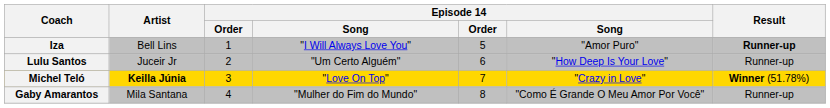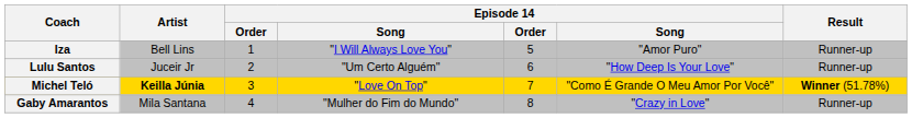 <table class="wikitable" style="text-align:center; width:100%">
 <tr>
 <th rowspan=2 width="11.0%">Coach</th>
 <th rowspan=2 width="10.0%">Artist</th>
 <th colspan=4>Episode 14 </th>
 <th rowspan=2 width="11.75%">Result</th>
 </tr>
 <tr>
 <th scope="col" width="05.00%">Order</th>
 <th scope="col" width="21.65%">Song</th>
 <th scope="col" width="05.00%">Order</th>
 <th scope="col" width="21.65%">Song</th>
 </tr>
 <tr bgcolor="C0C0C0">
 <th>Iza</th>
 <td>Bell Lins</td>
 <td>1</td>
 <td>"<a href='#'>I Will Always Love You</a>"</td>
 <td>5</td>
 <td>"Amor Puro"</td>
-<td><strong>Runner-up</strong></td>
+<td>Runner-up</td>
 </tr>
 <tr bgcolor="C0C0C0">
 <th>Lulu Santos</th>
 <td>Juceir Jr</td>
 <td>2</td>
 <td>"Um Certo Alguém"</td>
 <td>6</td>
 <td>"<a href='#'>How Deep Is Your Love</a>"</td>
 <td>Runner-up</td>
 </tr>
 <tr bgcolor="FFD700">
 <th>Michel Teló</th>
 <td><strong>Keilla Júnia</strong></td>
 <td>3</td>
 <td>"<a href='#'>Love On Top</a>"</td>
 <td>7</td>
-<td>"<a href='#'>Crazy in Love</a>"</td>
+<td>"Como É Grande O Meu Amor Por Você"</td>
 <td><strong>Winner</strong> (51.78%)</td>
 </tr>
 <tr bgcolor="C0C0C0">
 <th>Gaby Amarantos</th>
 <td>Mila Santana</td>
 <td>4</td>
 <td>"Mulher do Fim do Mundo"</td>
 <td>8</td>
-<td>"Como É Grande O Meu Amor Por Você"</td>
+<td>"<a href='#'>Crazy in Love</a>"</td>
 <td>Runner-up</td>
 </tr>
 </table>
